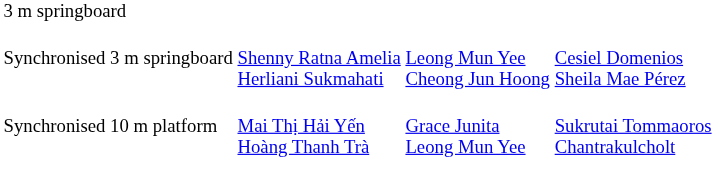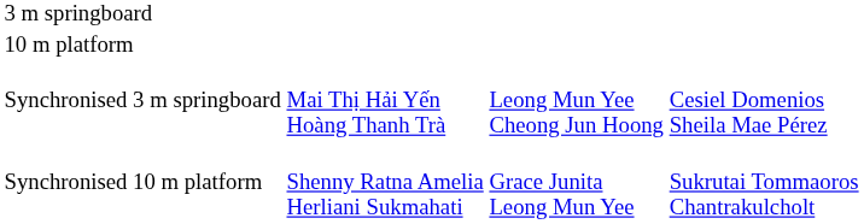 <table>
 <tr>
 <td>3 m springboard</td>
 <td></td>
 <td></td>
 <td></td>
 </tr>
 <tr>
+<td>10 m platform</td>
+<td></td>
+<td></td>
+<td></td>
+</tr>
+<tr>
 <td>Synchronised 3 m springboard</td>
-<td><br><a href='#'>Shenny Ratna Amelia</a><br><a href='#'>Herliani Sukmahati</a></td>
+<td><br><a href='#'>Mai Thị Hải Yến</a><br><a href='#'>Hoàng Thanh Trà</a></td>
 <td><br><a href='#'>Leong Mun Yee</a><br><a href='#'>Cheong Jun Hoong</a></td>
 <td><br><a href='#'>Cesiel Domenios</a><br><a href='#'>Sheila Mae Pérez</a></td>
 </tr>
 <tr>
 <td>Synchronised 10 m platform</td>
-<td><br><a href='#'>Mai Thị Hải Yến</a><br><a href='#'>Hoàng Thanh Trà</a></td>
+<td><br><a href='#'>Shenny Ratna Amelia</a><br><a href='#'>Herliani Sukmahati</a></td>
 <td><br><a href='#'>Grace Junita</a><br><a href='#'>Leong Mun Yee</a></td>
 <td><br><a href='#'>Sukrutai Tommaoros</a><br><a href='#'>Chantrakulcholt</a></td>
 </tr>
 </table>
